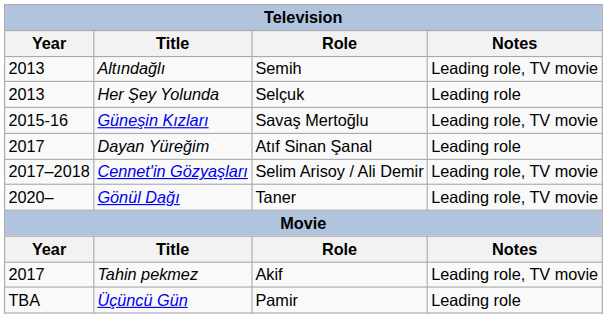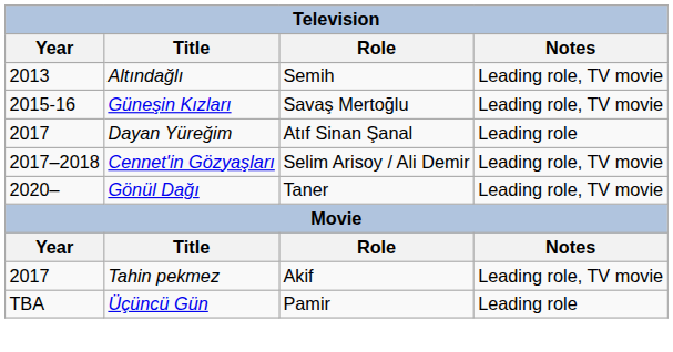 <table class="wikitable" style="font-size: 90%;">
 <tr bgcolor="#B0C4DE" align="center">
 </tr>
 <tr>
 <th colspan="4" style="background:LightSteelBlue">Television</th>
 </tr>
 <tr>
 <th>Year</th>
 <th>Title</th>
 <th>Role</th>
 <th>Notes</th>
 </tr>
 <tr>
 <td>2013</td>
 <td><em>Altındağlı</em></td>
 <td>Semih</td>
 <td>Leading role, TV movie</td>
-</tr>
-<tr>
-<td>2013</td>
-<td><em>Her Şey Yolunda</em></td>
-<td>Selçuk</td>
-<td>Leading role</td>
 </tr>
 <tr>
 <td>2015-16</td>
 <td><em><a href='#'>Güneşin Kızları</a></em></td>
 <td>Savaş Mertoğlu</td>
 <td>Leading role, TV movie</td>
 </tr>
 <tr>
 <td>2017</td>
 <td><em>Dayan Yüreğim</em></td>
 <td>Atıf Sinan Şanal</td>
 <td>Leading role</td>
 </tr>
 <tr>
 <td>2017–2018</td>
 <td><em><a href='#'>Cennet'in Gözyaşları</a></em></td>
 <td>Selim Arisoy / Ali Demir</td>
 <td>Leading role, TV movie</td>
 </tr>
 <tr>
 <td>2020–</td>
 <td><em><a href='#'>Gönül Dağı</a></em></td>
 <td>Taner</td>
 <td>Leading role, TV movie</td>
 </tr>
 <tr>
 <th colspan="4" style="background:LightSteelBlue">Movie</th>
 </tr>
 <tr>
 <th>Year</th>
 <th>Title</th>
 <th>Role</th>
 <th>Notes</th>
 </tr>
 <tr>
 <td>2017</td>
 <td><em>Tahin pekmez</em></td>
 <td>Akif</td>
 <td>Leading role, TV movie</td>
 </tr>
 <tr>
 <td>TBA</td>
 <td><em><a href='#'>Üçüncü Gün</a></em></td>
 <td>Pamir</td>
 <td>Leading role</td>
 </tr>
 </table>
